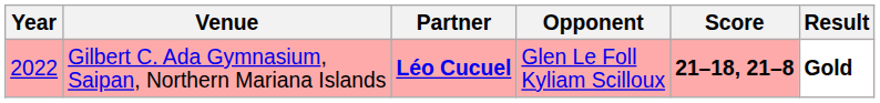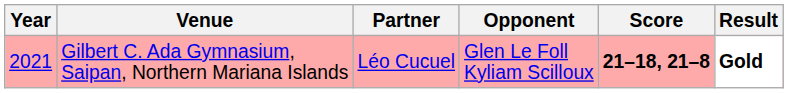 <table class="sortable wikitable" style="font-size: 90%;">
 <tr>
 <th>Year</th>
 <th>Venue</th>
 <th>Partner</th>
 <th>Opponent</th>
 <th>Score</th>
 <th>Result</th>
 </tr>
 <tr style="background:#FFAAAA">
-<td align="center"><a href='#'>2022</a></td>
+<td align="center"><a href='#'>2021</a></td>
 <td align="left"><a href='#'>Gilbert C. Ada Gymnasium</a>,<br><a href='#'>Saipan</a>, Northern Mariana Islands</td>
-<td align="left"><strong> <a href='#'>Léo Cucuel</a></strong></td>
+<td align="left"> <a href='#'>Léo Cucuel</a></td>
 <td align="left"> <a href='#'>Glen Le Foll</a><br> <a href='#'>Kyliam Scilloux</a></td>
 <td align="left"><strong>21–18, 21–8</strong></td>
 <td style="text-align:left; background:white"> <strong>Gold</strong></td>
 </tr>
 </table>
